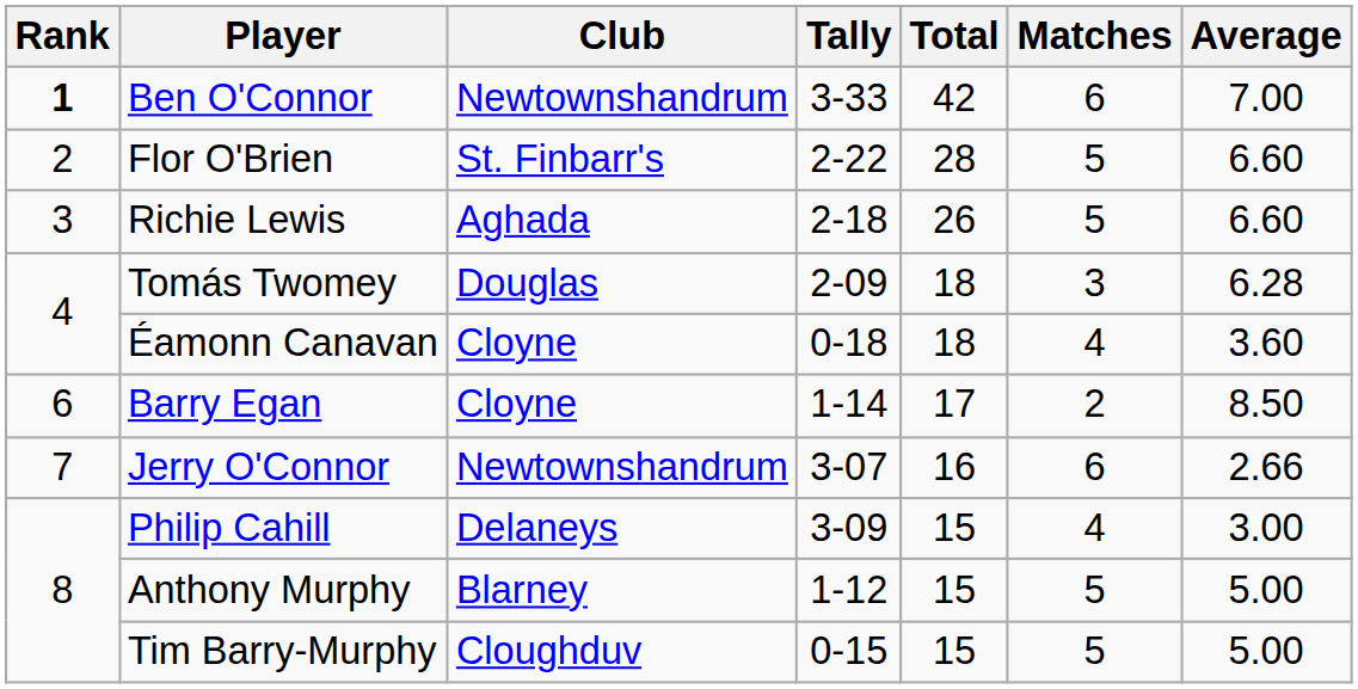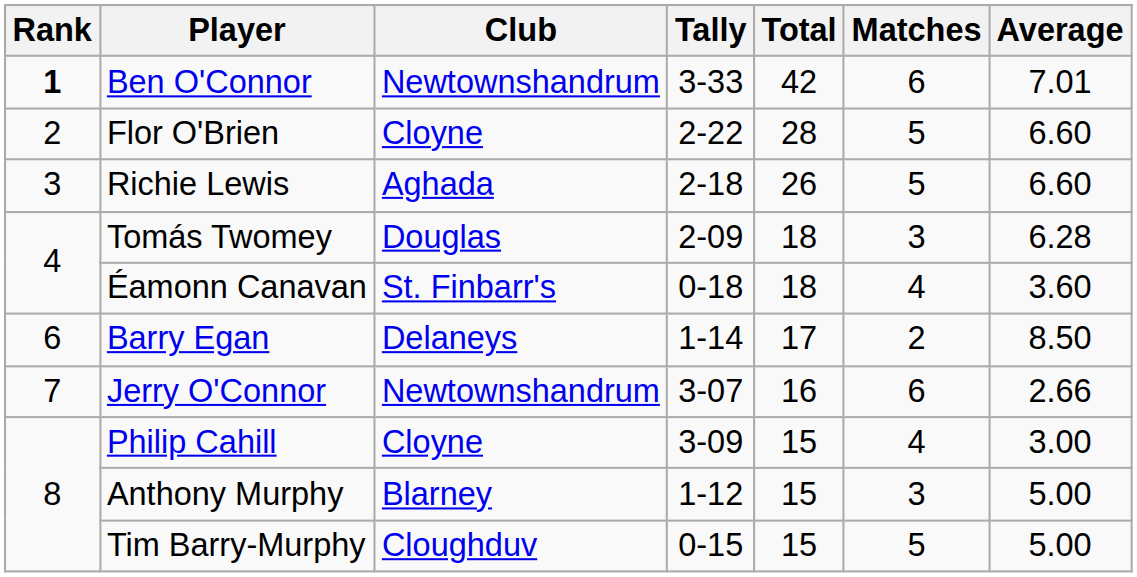 <table class="wikitable">
 <tr>
 <th>Rank</th>
 <th>Player</th>
 <th>Club</th>
 <th>Tally</th>
 <th>Total</th>
 <th>Matches</th>
 <th>Average</th>
 </tr>
 <tr>
 <td rowspan="1" style="text-align:center;"><strong>1</strong></td>
 <td><a href='#'>Ben O'Connor</a></td>
 <td><a href='#'>Newtownshandrum</a></td>
 <td align=center>3-33</td>
 <td align=center>42</td>
 <td align=center>6</td>
-<td align=center>7.00</td>
+<td align=center>7.01</td>
 </tr>
 <tr>
 <td rowspan="1" style="text-align:center;">2</td>
 <td>Flor O'Brien</td>
-<td><a href='#'>St. Finbarr's</a></td>
+<td><a href='#'>Cloyne</a></td>
 <td align=center>2-22</td>
 <td align=center>28</td>
 <td align=center>5</td>
 <td align=center>6.60</td>
 </tr>
 <tr>
 <td rowspan="1" style="text-align:center;">3</td>
 <td>Richie Lewis</td>
 <td><a href='#'>Aghada</a></td>
 <td align=center>2-18</td>
 <td align=center>26</td>
 <td align=center>5</td>
 <td align=center>6.60</td>
 </tr>
 <tr>
 <td rowspan="2" style="text-align:center;">4</td>
 <td>Tomás Twomey</td>
 <td><a href='#'>Douglas</a></td>
 <td align=center>2-09</td>
 <td align=center>18</td>
 <td align=center>3</td>
 <td align=center>6.28</td>
 </tr>
 <tr>
 <td>Éamonn Canavan</td>
-<td><a href='#'>Cloyne</a></td>
+<td><a href='#'>St. Finbarr's</a></td>
 <td align=center>0-18</td>
 <td align=center>18</td>
 <td align=center>4</td>
 <td align=center>3.60</td>
 </tr>
 <tr>
 <td rowspan="1" style="text-align:center;">6</td>
 <td><a href='#'>Barry Egan</a></td>
-<td><a href='#'>Cloyne</a></td>
+<td><a href='#'>Delaneys</a></td>
 <td align=center>1-14</td>
 <td align=center>17</td>
 <td align=center>2</td>
 <td align=center>8.50</td>
 </tr>
 <tr>
 <td rowspan="1" style="text-align:center;">7</td>
 <td><a href='#'>Jerry O'Connor</a></td>
 <td><a href='#'>Newtownshandrum</a></td>
 <td align=center>3-07</td>
 <td align=center>16</td>
 <td align=center>6</td>
 <td align=center>2.66</td>
 </tr>
 <tr>
 <td rowspan="3" style="text-align:center;">8</td>
 <td><a href='#'>Philip Cahill</a></td>
-<td><a href='#'>Delaneys</a></td>
+<td><a href='#'>Cloyne</a></td>
 <td align=center>3-09</td>
 <td align=center>15</td>
 <td align=center>4</td>
 <td align=center>3.00</td>
 </tr>
 <tr>
 <td>Anthony Murphy</td>
 <td><a href='#'>Blarney</a></td>
 <td align=center>1-12</td>
 <td align=center>15</td>
-<td align=center>5</td>
+<td align=center>3</td>
 <td align=center>5.00</td>
 </tr>
 <tr>
 <td>Tim Barry-Murphy</td>
 <td><a href='#'>Cloughduv</a></td>
 <td align=center>0-15</td>
 <td align=center>15</td>
 <td align=center>5</td>
 <td align=center>5.00</td>
 </tr>
 </table>
